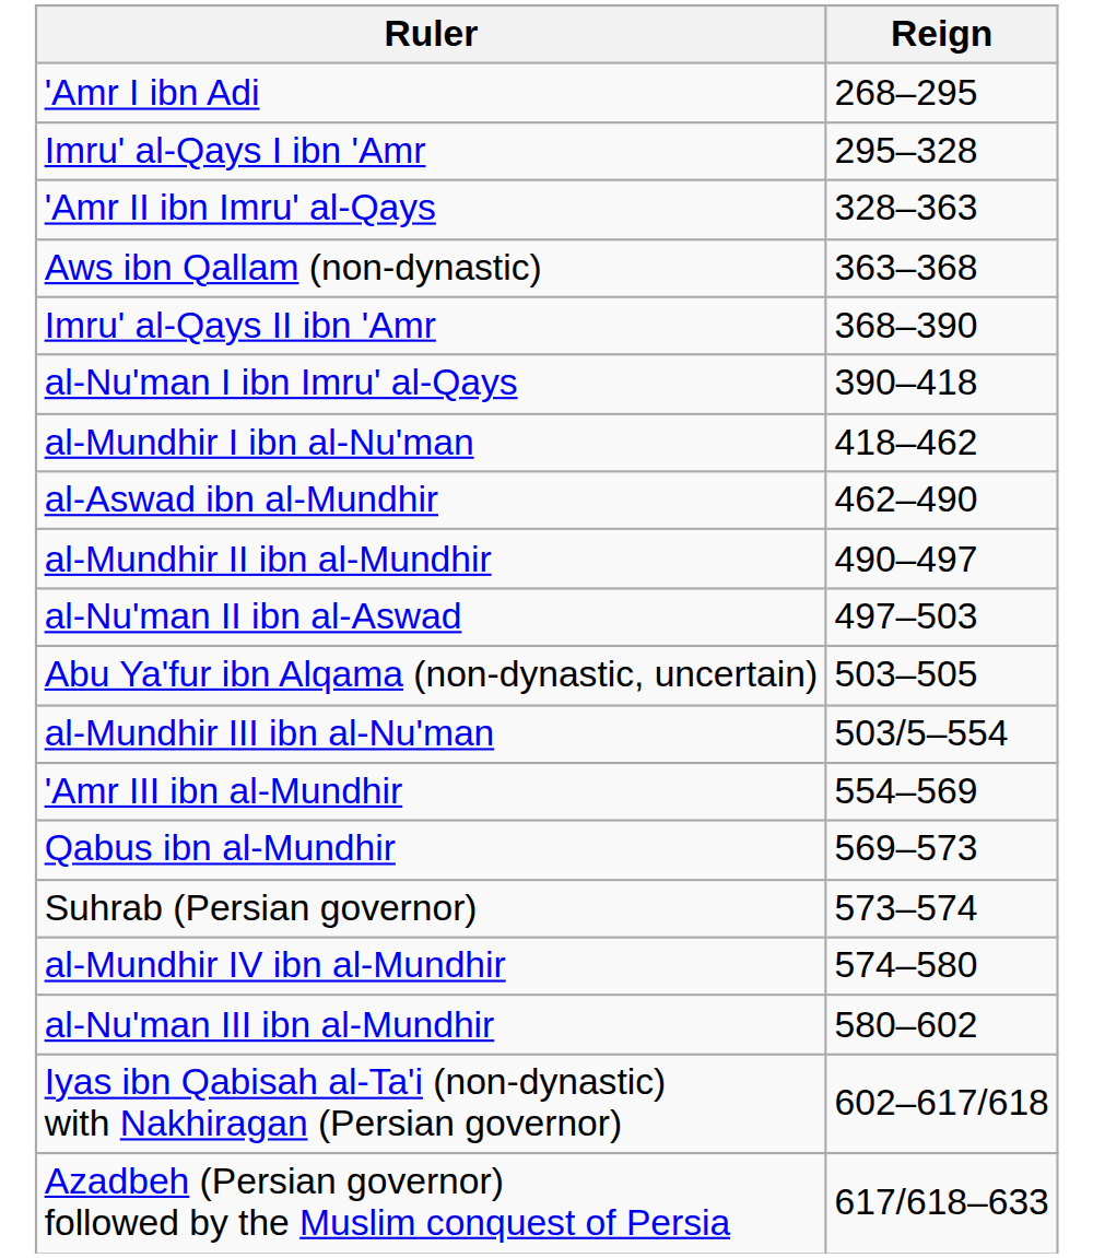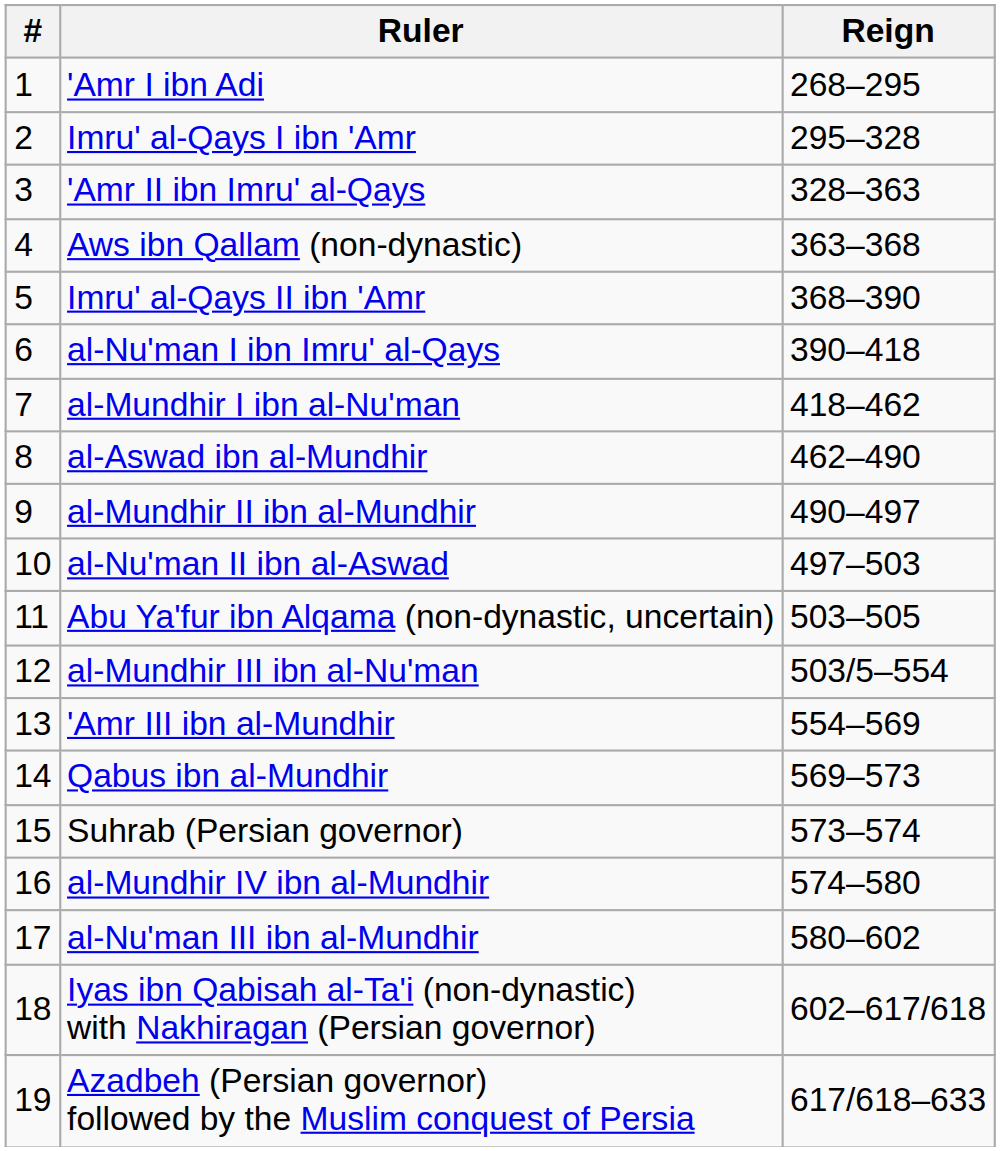 <table class="wikitable" style="margin:auto;width:auto;">
 <tr>
+<th>#</th>
 <th>Ruler</th>
 <th>Reign</th>
 </tr>
 <tr>
+<td>1</td>
 <td><a href='#'>'Amr I ibn Adi</a></td>
 <td>268–295</td>
 </tr>
 <tr>
+<td>2</td>
 <td><a href='#'>Imru' al-Qays I ibn 'Amr</a></td>
 <td>295–328</td>
 </tr>
 <tr>
+<td>3</td>
 <td><a href='#'>'Amr II ibn Imru' al-Qays</a></td>
 <td>328–363</td>
 </tr>
 <tr>
+<td>4</td>
 <td><a href='#'>Aws ibn Qallam</a> (non-dynastic)</td>
 <td>363–368</td>
 </tr>
 <tr>
+<td>5</td>
 <td><a href='#'>Imru' al-Qays II ibn 'Amr</a></td>
 <td>368–390</td>
 </tr>
 <tr>
+<td>6</td>
 <td><a href='#'>al-Nu'man I ibn Imru' al-Qays</a></td>
 <td>390–418</td>
 </tr>
 <tr>
+<td>7</td>
 <td><a href='#'>al-Mundhir I ibn al-Nu'man</a></td>
 <td>418–462</td>
 </tr>
 <tr>
+<td>8</td>
 <td><a href='#'>al-Aswad ibn al-Mundhir</a></td>
 <td>462–490</td>
 </tr>
 <tr>
+<td>9</td>
 <td><a href='#'>al-Mundhir II ibn al-Mundhir</a></td>
 <td>490–497</td>
 </tr>
 <tr>
+<td>10</td>
 <td><a href='#'>al-Nu'man II ibn al-Aswad</a></td>
 <td>497–503</td>
 </tr>
 <tr>
+<td>11</td>
 <td><a href='#'>Abu Ya'fur ibn Alqama</a> (non-dynastic, uncertain)</td>
 <td>503–505</td>
 </tr>
 <tr>
+<td>12</td>
 <td><a href='#'>al-Mundhir III ibn al-Nu'man</a></td>
 <td>503/5–554</td>
 </tr>
 <tr>
+<td>13</td>
 <td><a href='#'>'Amr III ibn al-Mundhir</a></td>
 <td>554–569</td>
 </tr>
 <tr>
+<td>14</td>
 <td><a href='#'>Qabus ibn al-Mundhir</a></td>
 <td>569–573</td>
 </tr>
 <tr>
+<td>15</td>
 <td>Suhrab (Persian governor)</td>
 <td>573–574</td>
 </tr>
 <tr>
+<td>16</td>
 <td><a href='#'>al-Mundhir IV ibn al-Mundhir</a></td>
 <td>574–580</td>
 </tr>
 <tr>
+<td>17</td>
 <td><a href='#'>al-Nu'man III ibn al-Mundhir</a></td>
 <td>580–602</td>
 </tr>
 <tr>
+<td>18</td>
 <td><a href='#'>Iyas ibn Qabisah al-Ta'i</a> (non-dynastic)<br>with <a href='#'>Nakhiragan</a> (Persian governor)</td>
 <td>602–617/618</td>
 </tr>
 <tr>
+<td>19</td>
 <td><a href='#'>Azadbeh</a> (Persian governor)<br>followed by the <a href='#'>Muslim conquest of Persia</a></td>
 <td>617/618–633</td>
 </tr>
 </table>
